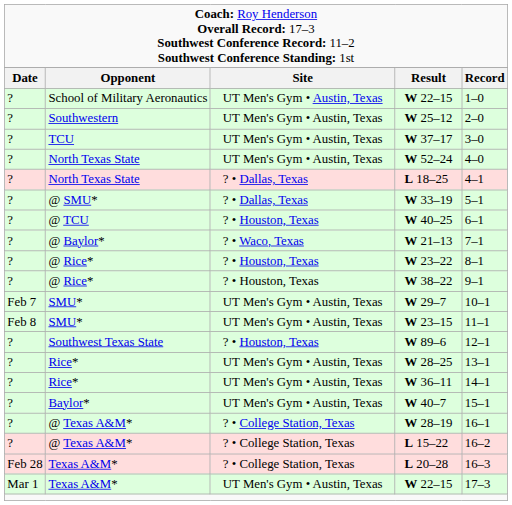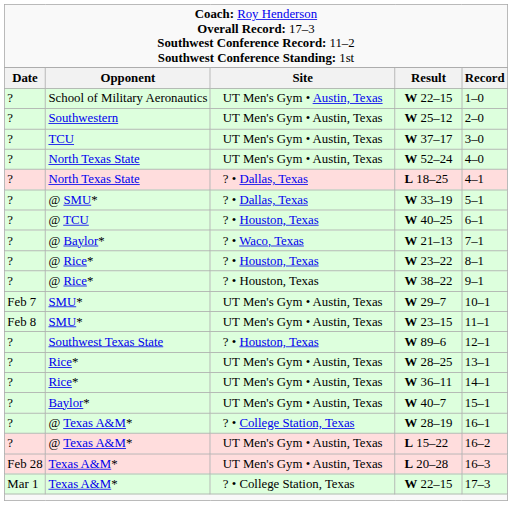 <table class="wikitable">
 <tr>
 <td colspan=8 style="text-align: center;"><strong>Coach:</strong> <a href='#'>Roy Henderson</a><br><strong>Overall Record:</strong> 17–3<br><strong>Southwest Conference Record:</strong> 11–2<br><strong>Southwest Conference Standing:</strong> 1st</td>
 </tr>
 <tr>
 </tr>
 <tr>
 <th>Date</th>
 <th>Opponent</th>
 <th>Site</th>
 <th>Result</th>
 <th>Record</th>
 </tr>
 <tr style="background: #ddffdd;">
 <td>?</td>
 <td>School of Military Aeronautics</td>
 <td>   UT Men's Gym • <a href='#'>Austin, Texas</a>   </td>
 <td>  <strong>W</strong> 22–15  </td>
 <td>1–0</td>
 </tr>
 <tr style="background: #ddffdd;">
 <td>?</td>
 <td><a href='#'>Southwestern</a></td>
 <td>   UT Men's Gym • Austin, Texas   </td>
 <td>  <strong>W</strong> 25–12  </td>
 <td>2–0</td>
 </tr>
 <tr style="background: #ddffdd;">
 <td>?</td>
 <td><a href='#'>TCU</a></td>
 <td>   UT Men's Gym • Austin, Texas   </td>
 <td>  <strong>W</strong> 37–17  </td>
 <td>3–0</td>
 </tr>
 <tr style="background: #ddffdd;">
 <td>?</td>
 <td><a href='#'>North Texas State</a></td>
 <td>   UT Men's Gym • Austin, Texas   </td>
 <td>  <strong>W</strong> 52–24  </td>
 <td>4–0</td>
 </tr>
 <tr style="background: #ffdddd;">
 <td>?</td>
 <td><a href='#'>North Texas State</a></td>
 <td>   ? • <a href='#'>Dallas, Texas</a>   </td>
 <td>  <strong>L</strong> 18–25  </td>
 <td>4–1</td>
 </tr>
 <tr style="background: #ddffdd;">
 <td>?</td>
 <td>@ <a href='#'>SMU</a>*</td>
 <td>   ? • <a href='#'>Dallas, Texas</a>   </td>
 <td>  <strong>W</strong> 33–19  </td>
 <td>5–1</td>
 </tr>
 <tr style="background: #ddffdd;">
 <td>?</td>
 <td>@ <a href='#'>TCU</a></td>
 <td>   ? • <a href='#'>Houston, Texas</a>   </td>
 <td>  <strong>W</strong> 40–25  </td>
 <td>6–1</td>
 </tr>
 <tr style="background: #ddffdd;">
 <td>?</td>
 <td>@ <a href='#'>Baylor</a>*</td>
 <td>   ? • <a href='#'>Waco, Texas</a>   </td>
 <td>  <strong>W</strong> 21–13  </td>
 <td>7–1</td>
 </tr>
 <tr style="background: #ddffdd;">
 <td>?</td>
 <td>@ <a href='#'>Rice</a>*</td>
 <td>   ? • <a href='#'>Houston, Texas</a>   </td>
 <td>  <strong>W</strong> 23–22  </td>
 <td>8–1</td>
 </tr>
 <tr style="background: #ddffdd;">
 <td>?</td>
 <td>@ <a href='#'>Rice</a>*</td>
 <td>   ? • Houston, Texas   </td>
 <td>  <strong>W</strong> 38–22  </td>
 <td>9–1</td>
 </tr>
 <tr style="background: #ddffdd;">
 <td>Feb 7</td>
 <td><a href='#'>SMU</a>*</td>
 <td>   UT Men's Gym • Austin, Texas   </td>
 <td>  <strong>W</strong> 29–7  </td>
 <td>10–1</td>
 </tr>
 <tr style="background: #ddffdd;">
 <td>Feb 8</td>
 <td><a href='#'>SMU</a>*</td>
 <td>   UT Men's Gym • Austin, Texas   </td>
 <td>  <strong>W</strong> 23–15  </td>
 <td>11–1</td>
 </tr>
 <tr style="background: #ddffdd;">
 <td>?</td>
 <td><a href='#'>Southwest Texas State</a></td>
 <td>   ? • <a href='#'>Houston, Texas</a>   </td>
 <td>  <strong>W</strong> 89–6  </td>
 <td>12–1</td>
 </tr>
 <tr style="background: #ddffdd;">
 <td>?</td>
 <td><a href='#'>Rice</a>*</td>
 <td>   UT Men's Gym • Austin, Texas   </td>
 <td>  <strong>W</strong> 28–25  </td>
 <td>13–1</td>
 </tr>
 <tr style="background: #ddffdd;">
 <td>?</td>
 <td><a href='#'>Rice</a>*</td>
 <td>   UT Men's Gym • Austin, Texas   </td>
 <td>  <strong>W</strong> 36–11  </td>
 <td>14–1</td>
 </tr>
 <tr style="background: #ddffdd;">
 <td>?</td>
 <td><a href='#'>Baylor</a>*</td>
 <td>   UT Men's Gym • Austin, Texas   </td>
 <td>  <strong>W</strong> 40–7  </td>
 <td>15–1</td>
 </tr>
 <tr style="background: #ddffdd;">
 <td>?</td>
 <td>@ <a href='#'>Texas A&M</a>*</td>
 <td>   ? • <a href='#'>College Station, Texas</a>   </td>
 <td>  <strong>W</strong> 28–19  </td>
 <td>16–1</td>
 </tr>
 <tr style="background: #ffdddd;">
 <td>?</td>
 <td>@ <a href='#'>Texas A&M</a>*</td>
-<td>   ? • College Station, Texas   </td>
+<td>   UT Men's Gym • Austin, Texas   </td>
 <td>  <strong>L</strong> 15–22  </td>
 <td>16–2</td>
 </tr>
 <tr style="background: #ffdddd;">
 <td>Feb 28</td>
 <td><a href='#'>Texas A&M</a>*</td>
-<td>   ? • College Station, Texas   </td>
+<td>   UT Men's Gym • Austin, Texas   </td>
 <td>  <strong>L</strong> 20–28  </td>
 <td>16–3</td>
 </tr>
 <tr style="background: #ddffdd;">
 <td>Mar 1</td>
 <td><a href='#'>Texas A&M</a>*</td>
-<td>   UT Men's Gym • Austin, Texas   </td>
+<td>   ? • College Station, Texas   </td>
 <td>  <strong>W</strong> 22–15  </td>
 <td>17–3</td>
 </tr>
 <tr>
 <td colspan=8></td>
 </tr>
 </table>
